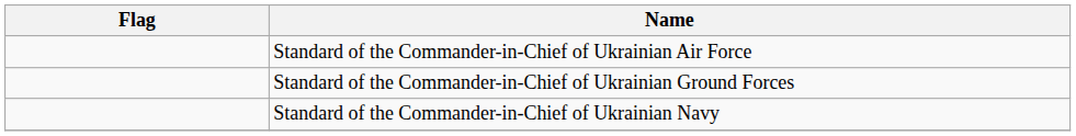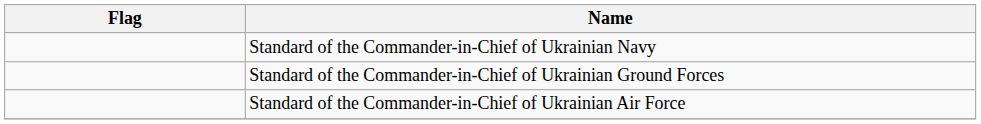 <table class="wikitable">
 <tr>
 <th width="225">Flag</th>
 <th width="700">Name</th>
 </tr>
 <tr>
 <td></td>
-<td>Standard of the Commander-in-Chief of Ukrainian Air Force</td>
+<td>Standard of the Commander-in-Chief of Ukrainian Navy</td>
 </tr>
 <tr>
 <td></td>
 <td>Standard of the Commander-in-Chief of Ukrainian Ground Forces</td>
 </tr>
 <tr>
 <td></td>
-<td>Standard of the Commander-in-Chief of Ukrainian Navy</td>
+<td>Standard of the Commander-in-Chief of Ukrainian Air Force</td>
 </tr>
 <tr>
 </tr>
 </table>
